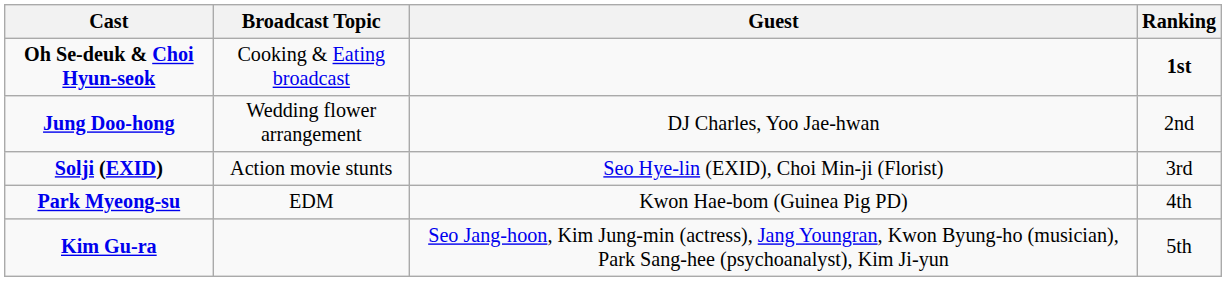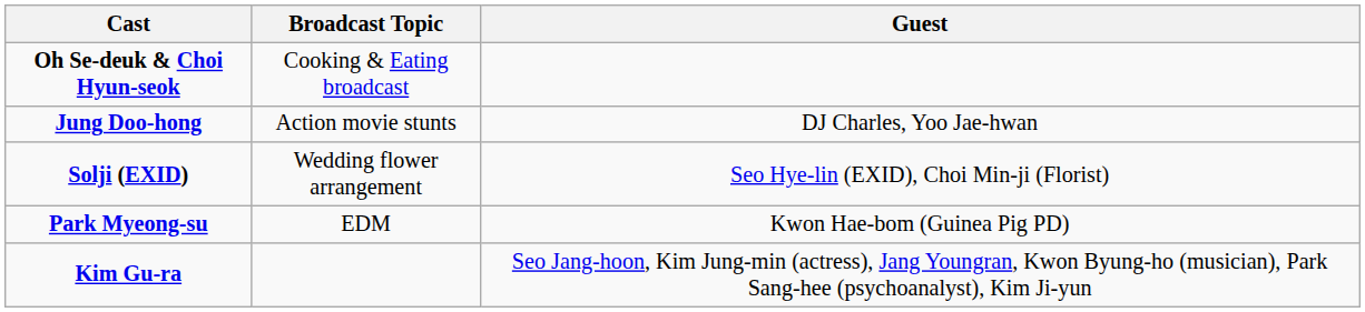 <table class="wikitable" style="font-size:90%;">
 <tr>
 <th>Cast</th>
 <th>Broadcast Topic</th>
 <th>Guest</th>
-<th>Ranking</th>
 </tr>
 <tr align="center">
 <td><strong>Oh Se-deuk & <a href='#'>Choi Hyun-seok</a></strong></td>
 <td>Cooking & <a href='#'>Eating broadcast</a></td>
 <td></td>
-<td><strong>1st</strong></td>
 </tr>
 <tr align="center">
 <td><strong><a href='#'>Jung Doo-hong</a></strong></td>
-<td>Wedding flower arrangement</td>
+<td>Action movie stunts</td>
 <td>DJ Charles, Yoo Jae-hwan</td>
-<td>2nd</td>
 </tr>
 <tr align="center">
 <td><strong><a href='#'>Solji</a> (<a href='#'>EXID</a>)</strong></td>
-<td>Action movie stunts</td>
+<td>Wedding flower arrangement</td>
 <td><a href='#'>Seo Hye-lin</a> (EXID), Choi Min-ji (Florist)</td>
-<td>3rd</td>
 </tr>
 <tr align="center">
 <td><strong><a href='#'>Park Myeong-su</a></strong></td>
 <td>EDM</td>
 <td>Kwon Hae-bom (Guinea Pig PD)</td>
-<td>4th</td>
 </tr>
 <tr align="center">
 <td><strong><a href='#'>Kim Gu-ra</a></strong></td>
 <td></td>
 <td><a href='#'>Seo Jang-hoon</a>, Kim Jung-min (actress), <a href='#'>Jang Youngran</a>, Kwon Byung-ho (musician), Park Sang-hee (psychoanalyst), Kim Ji-yun</td>
-<td>5th</td>
 </tr>
 </table>
